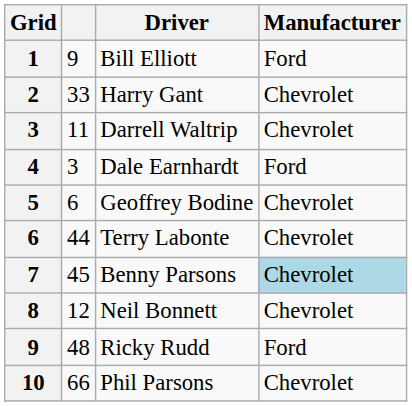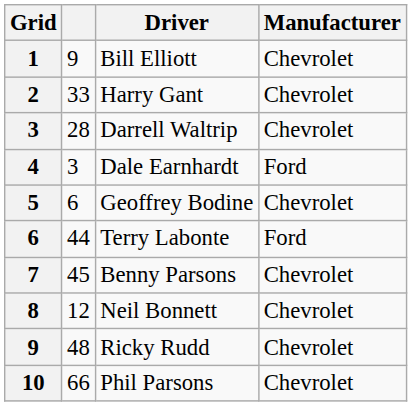 <table class="wikitable">
 <tr>
 <th>Grid</th>
 <th></th>
 <th>Driver</th>
 <th>Manufacturer</th>
 </tr>
 <tr>
 <th>1</th>
 <td>9</td>
 <td>Bill Elliott</td>
-<td>Ford</td>
+<td>Chevrolet</td>
 </tr>
 <tr>
 <th>2</th>
 <td>33</td>
 <td>Harry Gant</td>
 <td>Chevrolet</td>
 </tr>
 <tr>
 <th>3</th>
-<td>11</td>
+<td>28</td>
 <td>Darrell Waltrip</td>
 <td>Chevrolet</td>
 </tr>
 <tr>
 <th>4</th>
 <td>3</td>
 <td>Dale Earnhardt</td>
 <td>Ford</td>
 </tr>
 <tr>
 <th>5</th>
 <td>6</td>
 <td>Geoffrey Bodine</td>
 <td>Chevrolet</td>
 </tr>
 <tr>
 <th>6</th>
 <td>44</td>
 <td>Terry Labonte</td>
-<td>Chevrolet</td>
+<td>Ford</td>
 </tr>
 <tr>
 <th>7</th>
 <td>45</td>
 <td>Benny Parsons</td>
-<td style="background: lightblue;">Chevrolet</td>
+<td>Chevrolet</td>
 </tr>
 <tr>
 <th>8</th>
 <td>12</td>
 <td>Neil Bonnett</td>
 <td>Chevrolet</td>
 </tr>
 <tr>
 <th>9</th>
 <td>48</td>
 <td>Ricky Rudd</td>
-<td>Ford</td>
+<td>Chevrolet</td>
 </tr>
 <tr>
 <th>10</th>
 <td>66</td>
 <td>Phil Parsons</td>
 <td>Chevrolet</td>
 </tr>
 </table>
